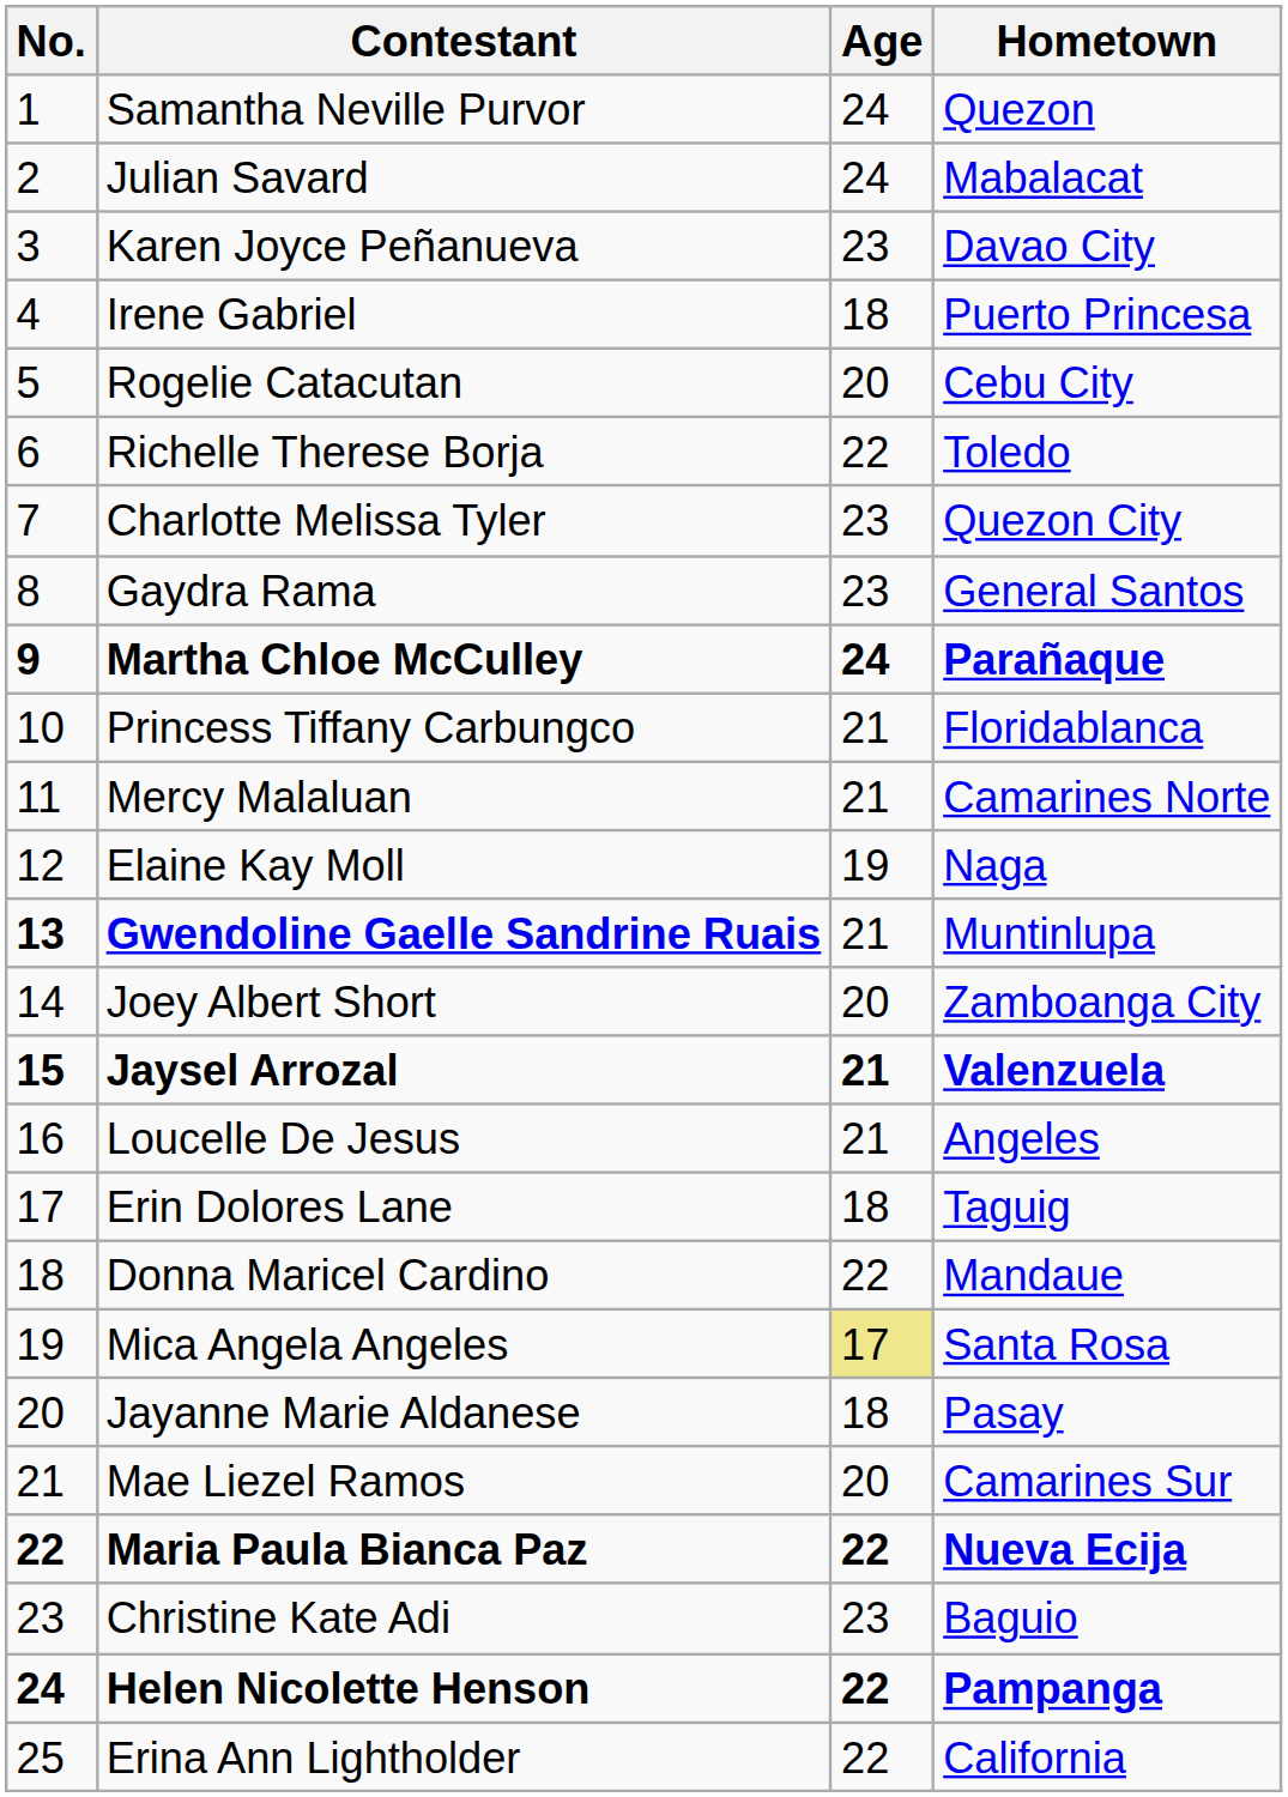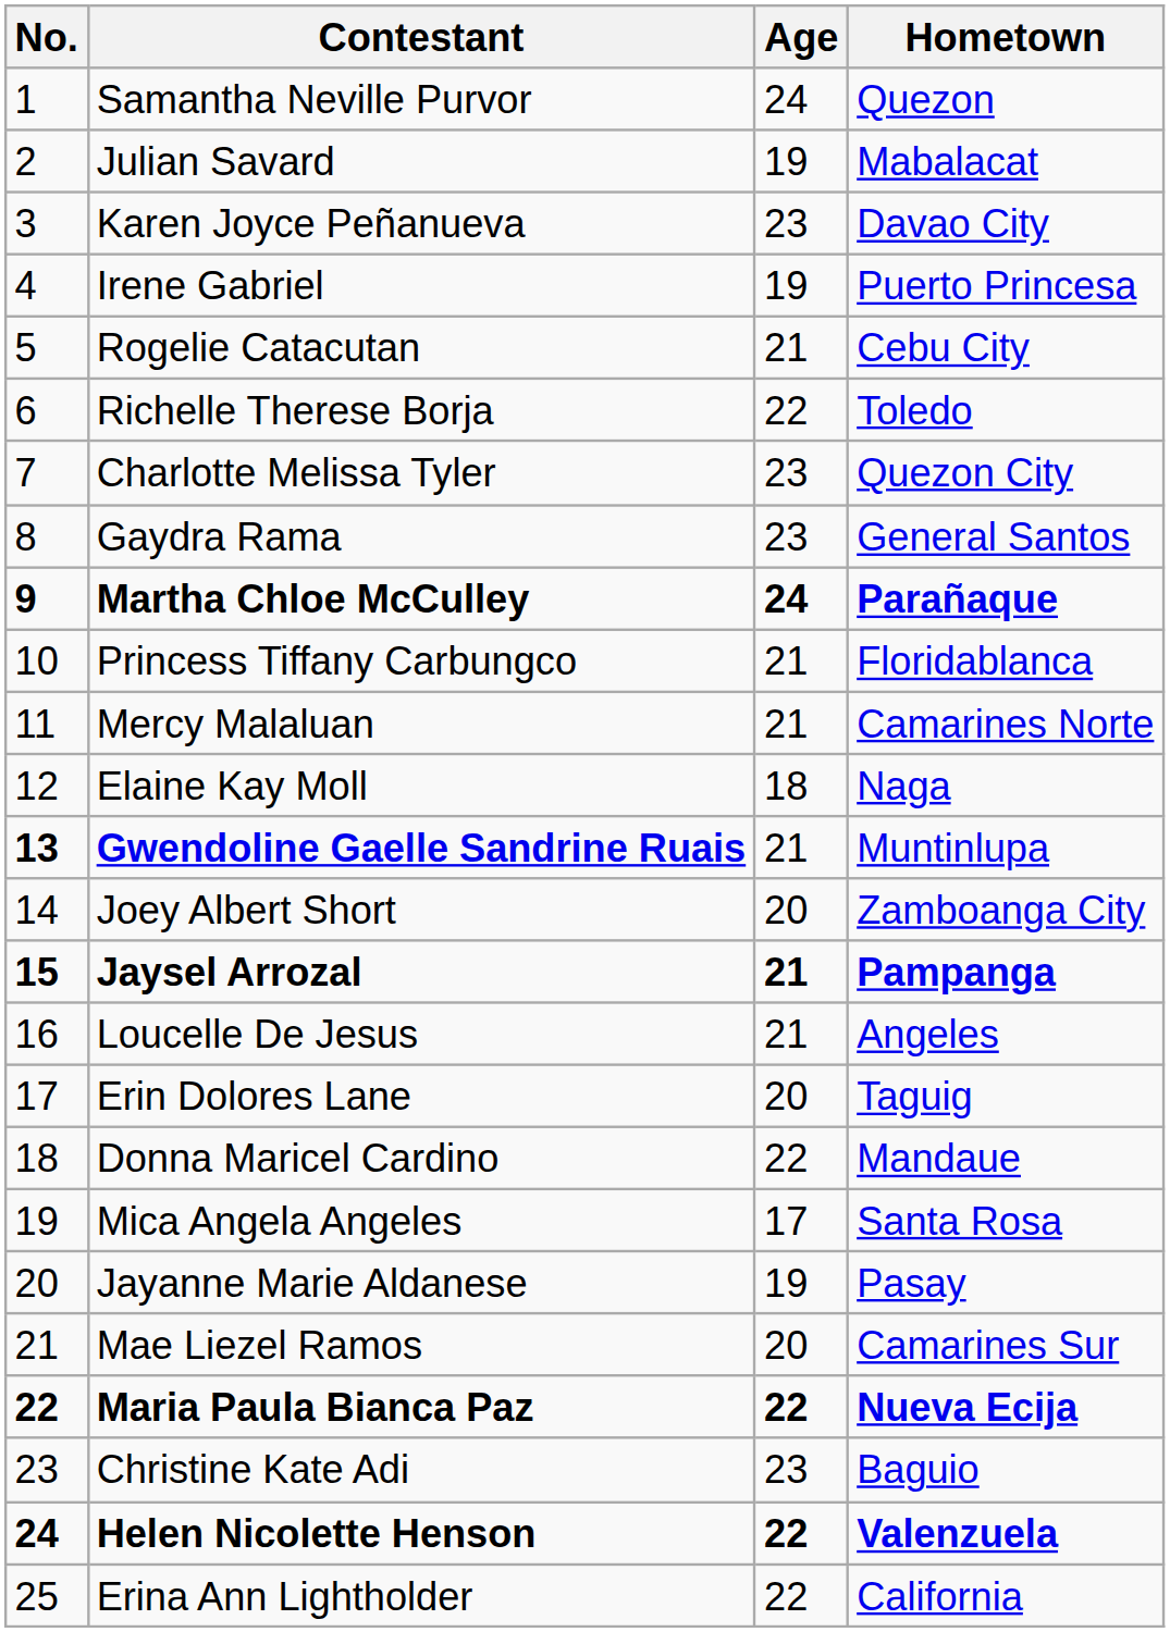 <table class="wikitable sortable" style="font-size: 95%;">
 <tr>
 <th>No.</th>
 <th>Contestant</th>
 <th>Age</th>
 <th>Hometown</th>
 </tr>
 <tr>
 <td>1</td>
 <td>Samantha Neville Purvor</td>
 <td>24</td>
 <td><a href='#'>Quezon</a></td>
 </tr>
 <tr>
 <td>2</td>
 <td>Julian Savard</td>
-<td>24</td>
+<td>19</td>
 <td><a href='#'>Mabalacat</a></td>
 </tr>
 <tr>
 <td>3</td>
 <td>Karen Joyce Peñanueva</td>
 <td>23</td>
 <td><a href='#'>Davao City</a></td>
 </tr>
 <tr>
 <td>4</td>
 <td>Irene Gabriel</td>
-<td>18</td>
+<td>19</td>
 <td><a href='#'>Puerto Princesa</a></td>
 </tr>
 <tr>
 <td>5</td>
 <td>Rogelie Catacutan</td>
-<td>20</td>
+<td>21</td>
 <td><a href='#'>Cebu City</a></td>
 </tr>
 <tr>
 <td>6</td>
 <td>Richelle Therese Borja</td>
 <td>22</td>
 <td><a href='#'>Toledo</a></td>
 </tr>
 <tr>
 <td>7</td>
 <td>Charlotte Melissa Tyler</td>
 <td>23</td>
 <td><a href='#'>Quezon City</a></td>
 </tr>
 <tr>
 <td>8</td>
 <td>Gaydra Rama</td>
 <td>23</td>
 <td><a href='#'>General Santos</a></td>
 </tr>
 <tr>
 <td><strong>9</strong></td>
 <td><strong>Martha Chloe McCulley</strong></td>
 <td><strong>24</strong></td>
 <td><strong><a href='#'>Parañaque</a></strong></td>
 </tr>
 <tr>
 <td>10</td>
 <td>Princess Tiffany Carbungco</td>
 <td>21</td>
 <td><a href='#'>Floridablanca</a></td>
 </tr>
 <tr>
 <td>11</td>
 <td>Mercy Malaluan</td>
 <td>21</td>
 <td><a href='#'>Camarines Norte</a></td>
 </tr>
 <tr>
 <td>12</td>
 <td>Elaine Kay Moll</td>
-<td>19</td>
+<td>18</td>
 <td><a href='#'>Naga</a></td>
 </tr>
 <tr>
 <td><strong>13</strong></td>
 <td><strong><a href='#'>Gwendoline Gaelle Sandrine Ruais</a></strong></td>
 <td>21</td>
 <td><a href='#'>Muntinlupa</a></td>
 </tr>
 <tr>
 <td>14</td>
 <td>Joey Albert Short</td>
 <td>20</td>
 <td><a href='#'>Zamboanga City</a></td>
 </tr>
 <tr>
 <td><strong>15</strong></td>
 <td><strong>Jaysel Arrozal</strong></td>
 <td><strong>21</strong></td>
-<td><strong><a href='#'>Valenzuela</a></strong></td>
+<td><strong><a href='#'>Pampanga</a></strong></td>
 </tr>
 <tr>
 <td>16</td>
 <td>Loucelle De Jesus</td>
 <td>21</td>
 <td><a href='#'>Angeles</a></td>
 </tr>
 <tr>
 <td>17</td>
 <td>Erin Dolores Lane</td>
-<td>18</td>
+<td>20</td>
 <td><a href='#'>Taguig</a></td>
 </tr>
 <tr>
 <td>18</td>
 <td>Donna Maricel Cardino</td>
 <td>22</td>
 <td><a href='#'>Mandaue</a></td>
 </tr>
 <tr>
 <td>19</td>
 <td>Mica Angela Angeles</td>
-<td style="background: khaki;">17</td>
+<td>17</td>
 <td><a href='#'>Santa Rosa</a></td>
 </tr>
 <tr>
 <td>20</td>
 <td>Jayanne Marie Aldanese</td>
-<td>18</td>
+<td>19</td>
 <td><a href='#'>Pasay</a></td>
 </tr>
 <tr>
 <td>21</td>
 <td>Mae Liezel Ramos</td>
 <td>20</td>
 <td><a href='#'>Camarines Sur</a></td>
 </tr>
 <tr>
 <td><strong>22</strong></td>
 <td><strong>Maria Paula Bianca Paz</strong></td>
 <td><strong>22</strong></td>
 <td><strong><a href='#'>Nueva Ecija</a></strong></td>
 </tr>
 <tr>
 <td>23</td>
 <td>Christine Kate Adi</td>
 <td>23</td>
 <td><a href='#'>Baguio</a></td>
 </tr>
 <tr>
 <td><strong>24</strong></td>
 <td><strong>Helen Nicolette Henson</strong></td>
 <td><strong>22</strong></td>
-<td><strong><a href='#'>Pampanga</a></strong></td>
+<td><strong><a href='#'>Valenzuela</a></strong></td>
 </tr>
 <tr>
 <td>25</td>
 <td>Erina Ann Lightholder</td>
 <td>22</td>
 <td><a href='#'>California</a></td>
 </tr>
 <tr>
 </tr>
 </table>
